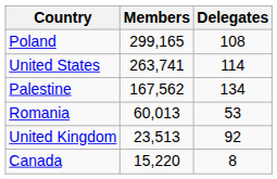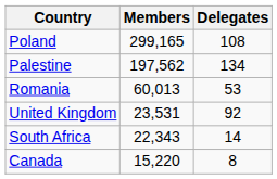 <table class="wikitable" style="float:right;">
 <tr>
 <th>Country</th>
 <th>Members</th>
 <th>Delegates</th>
 </tr>
 <tr>
 <td><a href='#'>Poland</a></td>
 <td style="text-align:center;">299,165</td>
 <td style="text-align:center;">108</td>
 </tr>
 <tr>
-<td><a href='#'>United States</a></td>
-<td style="text-align:center;">263,741</td>
-<td style="text-align:center;">114</td>
-</tr>
-<tr>
 <td><a href='#'>Palestine</a></td>
-<td style="text-align:center;">167,562</td>
+<td style="text-align:center;">197,562</td>
 <td style="text-align:center;">134</td>
 </tr>
 <tr>
 <td><a href='#'>Romania</a></td>
 <td style="text-align:center;">60,013</td>
 <td style="text-align:center;">53</td>
 </tr>
 <tr>
 <td><a href='#'>United Kingdom</a></td>
-<td style="text-align:center;">23,513</td>
+<td style="text-align:center;">23,531</td>
 <td style="text-align:center;">92</td>
+</tr>
+<tr>
+<td><a href='#'>South Africa</a></td>
+<td style="text-align:center;">22,343</td>
+<td style="text-align:center;">14</td>
 </tr>
 <tr>
 <td><a href='#'>Canada</a></td>
 <td style="text-align:center;">15,220</td>
 <td style="text-align:center;">8</td>
 </tr>
 </table>
